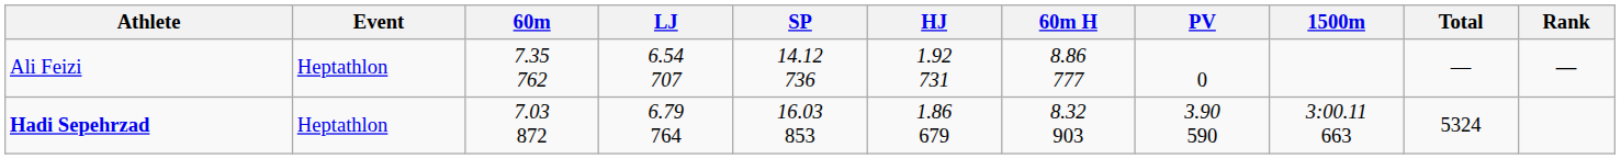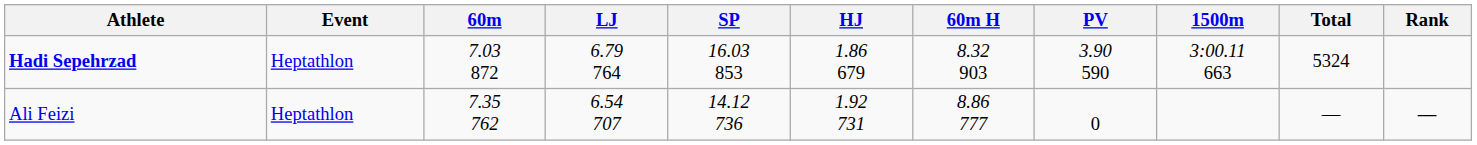 <table class="wikitable" width="90%" style="text-align:center; font-size:90%">
 <tr>
 <th width="15%">Athlete</th>
 <th width="9%">Event</th>
 <th width="7%"><a href='#'>60m</a></th>
 <th width="7%"><a href='#'>LJ</a></th>
 <th width="7%"><a href='#'>SP</a></th>
 <th width="7%"><a href='#'>HJ</a></th>
 <th width="7%"><a href='#'>60m H</a></th>
 <th width="7%"><a href='#'>PV</a></th>
 <th width="7%"><a href='#'>1500m</a></th>
 <th width="6%">Total</th>
 <th width="5%">Rank</th>
 </tr>
 <tr>
+<td align="left"><strong><a href='#'>Hadi Sepehrzad</a></strong></td>
+<td align="left"><a href='#'>Heptathlon</a></td>
+<td><em>7.03</em><br>872</td>
+<td><em>6.79</em><br>764</td>
+<td><em>16.03</em><br>853</td>
+<td><em>1.86</em><br>679</td>
+<td><em>8.32</em><br>903</td>
+<td><em>3.90</em><br>590</td>
+<td><em>3:00.11</em><br>663</td>
+<td>5324</td>
+<td></td>
+</tr>
+<tr>
 <td align="left"><a href='#'>Ali Feizi</a></td>
 <td align="left"><a href='#'>Heptathlon</a></td>
 <td><em>7.35<br>762</em></td>
 <td><em>6.54<br>707</em></td>
 <td><em>14.12<br>736</em></td>
 <td><em>1.92<br>731</em></td>
 <td><em>8.86<br>777</em></td>
 <td><em></em><br>0</td>
 <td></td>
 <td>—</td>
 <td><strong>—</strong></td>
 </tr>
-<tr>
-<td align="left"><strong><a href='#'>Hadi Sepehrzad</a></strong></td>
-<td align="left"><a href='#'>Heptathlon</a></td>
-<td><em>7.03</em><br>872</td>
-<td><em>6.79</em><br>764</td>
-<td><em>16.03</em><br>853</td>
-<td><em>1.86</em><br>679</td>
-<td><em>8.32</em><br>903</td>
-<td><em>3.90</em><br>590</td>
-<td><em>3:00.11</em><br>663</td>
-<td>5324</td>
-<td></td>
-</tr>
 </table>
